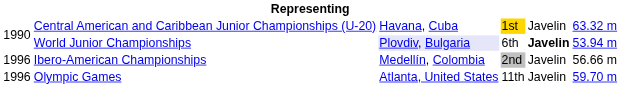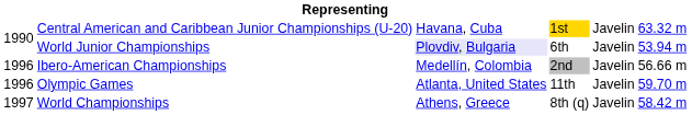 <table>
 <tr>
 <th colspan="6">Representing </th>
 </tr>
 <tr>
 <td rowspan=2>1990</td>
 <td><a href='#'>Central American and Caribbean Junior Championships (U-20)</a></td>
 <td><a href='#'>Havana</a>, <a href='#'>Cuba</a></td>
 <td bgcolor=gold>1st</td>
 <td>Javelin</td>
 <td><a href='#'>63.32 m</a></td>
 </tr>
 <tr>
 <td><a href='#'>World Junior Championships</a></td>
 <td style="background: lavender;"><a href='#'>Plovdiv</a>, <a href='#'>Bulgaria</a></td>
 <td>6th</td>
-<td><strong>Javelin</strong></td>
+<td>Javelin</td>
 <td><a href='#'>53.94 m</a></td>
 </tr>
 <tr>
 <td>1996</td>
 <td><a href='#'>Ibero-American Championships</a></td>
 <td><a href='#'>Medellín</a>, <a href='#'>Colombia</a></td>
 <td bgcolor=silver>2nd</td>
 <td>Javelin</td>
 <td>56.66 m</td>
 </tr>
 <tr>
 <td>1996</td>
 <td><a href='#'>Olympic Games</a></td>
 <td><a href='#'>Atlanta, United States</a></td>
 <td>11th</td>
 <td>Javelin</td>
 <td><a href='#'>59.70 m</a></td>
 </tr>
+<tr>
+<td>1997</td>
+<td><a href='#'>World Championships</a></td>
+<td><a href='#'>Athens</a>, <a href='#'>Greece</a></td>
+<td>8th (q)</td>
+<td>Javelin</td>
+<td><a href='#'>58.42 m</a></td>
+</tr>
 </table>
